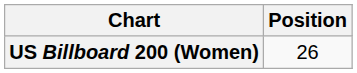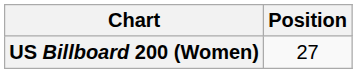 <table class="wikitable plainrowheaders">
 <tr>
 <th>Chart</th>
 <th>Position</th>
 </tr>
 <tr>
 <th scope="row">US <em>Billboard</em> 200 (Women)</th>
-<td align="center">26</td>
+<td align="center">27</td>
 </tr>
 </table>
